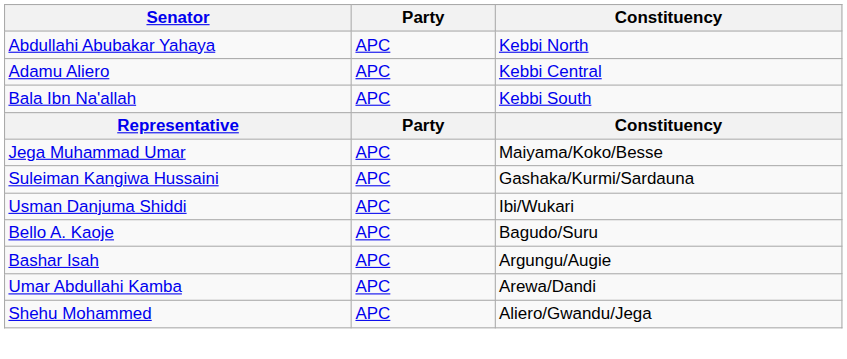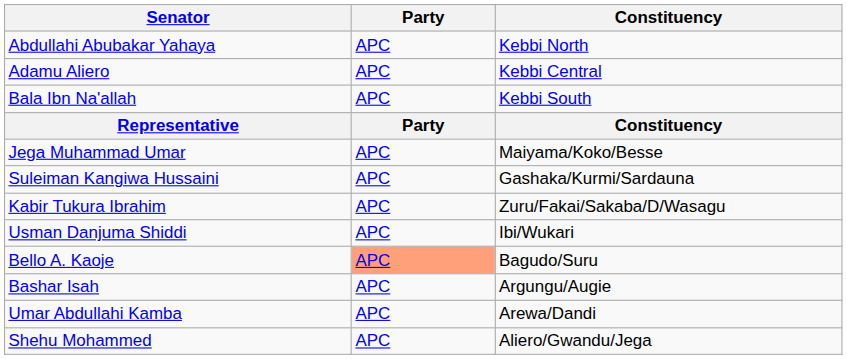 <table class="wikitable">
 <tr>
 <th style="width:20em"><a href='#'>Senator</a></th>
 <th style="width:8em">Party</th>
 <th style="width:20em">Constituency</th>
 </tr>
 <tr>
 <td><a href='#'>Abdullahi Abubakar Yahaya</a></td>
 <td><a href='#'>APC</a></td>
 <td><a href='#'>Kebbi North</a></td>
 </tr>
 <tr>
 <td><a href='#'>Adamu Aliero</a></td>
 <td><a href='#'>APC</a></td>
 <td><a href='#'>Kebbi Central</a></td>
 </tr>
 <tr>
 <td><a href='#'>Bala Ibn Na'allah</a></td>
 <td><a href='#'>APC</a></td>
 <td><a href='#'>Kebbi South</a></td>
 </tr>
 <tr>
 <th><a href='#'>Representative</a></th>
 <th>Party</th>
 <th>Constituency</th>
 </tr>
 <tr>
 <td><a href='#'>Jega Muhammad Umar</a></td>
 <td><a href='#'>APC</a></td>
 <td>Maiyama/Koko/Besse</td>
 </tr>
 <tr>
 <td><a href='#'>Suleiman Kangiwa Hussaini</a></td>
 <td><a href='#'>APC</a></td>
 <td>Gashaka/Kurmi/Sardauna</td>
 </tr>
 <tr>
+<td><a href='#'>Kabir Tukura Ibrahim</a></td>
+<td><a href='#'>APC</a></td>
+<td>Zuru/Fakai/Sakaba/D/Wasagu</td>
+</tr>
+<tr>
 <td><a href='#'>Usman Danjuma Shiddi</a></td>
 <td><a href='#'>APC</a></td>
 <td>Ibi/Wukari</td>
 </tr>
 <tr>
 <td><a href='#'>Bello A. Kaoje</a></td>
-<td><a href='#'>APC</a></td>
+<td style="background: lightsalmon;"><a href='#'>APC</a></td>
 <td>Bagudo/Suru</td>
 </tr>
 <tr>
 <td><a href='#'>Bashar Isah</a></td>
 <td><a href='#'>APC</a></td>
 <td>Argungu/Augie</td>
 </tr>
 <tr>
 <td><a href='#'>Umar Abdullahi Kamba</a></td>
 <td><a href='#'>APC</a></td>
 <td>Arewa/Dandi</td>
 </tr>
 <tr>
 <td><a href='#'>Shehu Mohammed</a></td>
 <td><a href='#'>APC</a></td>
 <td>Aliero/Gwandu/Jega</td>
 </tr>
 </table>
